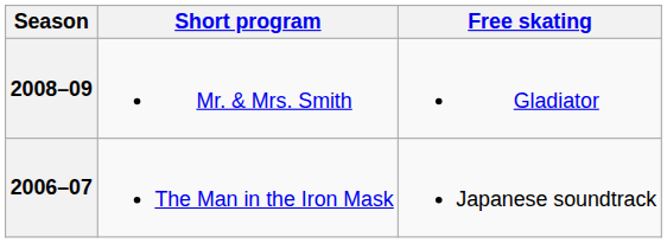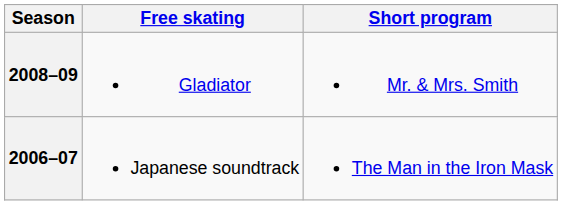 <table class=wikitable style=text-align:center>
 <tr>
 <th>Season</th>
+<th><a href='#'>Free skating</a></th>
 <th><a href='#'>Short program</a></th>
-<th><a href='#'>Free skating</a></th>
 </tr>
 <tr>
 <th>2008–09 <br></th>
+<td><br><ul><li><a href='#'>Gladiator</a> <br></li></ul></td>
 <td><br><ul><li><a href='#'>Mr. & Mrs. Smith</a> <br></li></ul></td>
-<td><br><ul><li><a href='#'>Gladiator</a> <br></li></ul></td>
 </tr>
 <tr>
 <th>2006–07 <br></th>
+<td><br><ul><li>Japanese soundtrack</li></ul></td>
 <td><br><ul><li><a href='#'>The Man in the Iron Mask</a> <br></li></ul></td>
-<td><br><ul><li>Japanese soundtrack</li></ul></td>
 </tr>
 </table>
